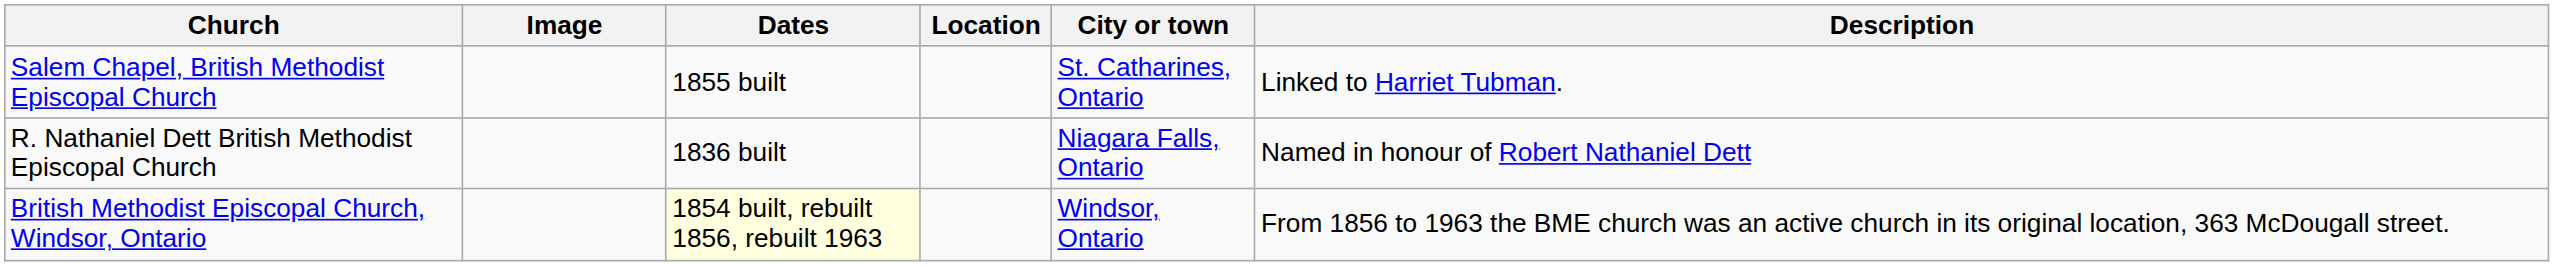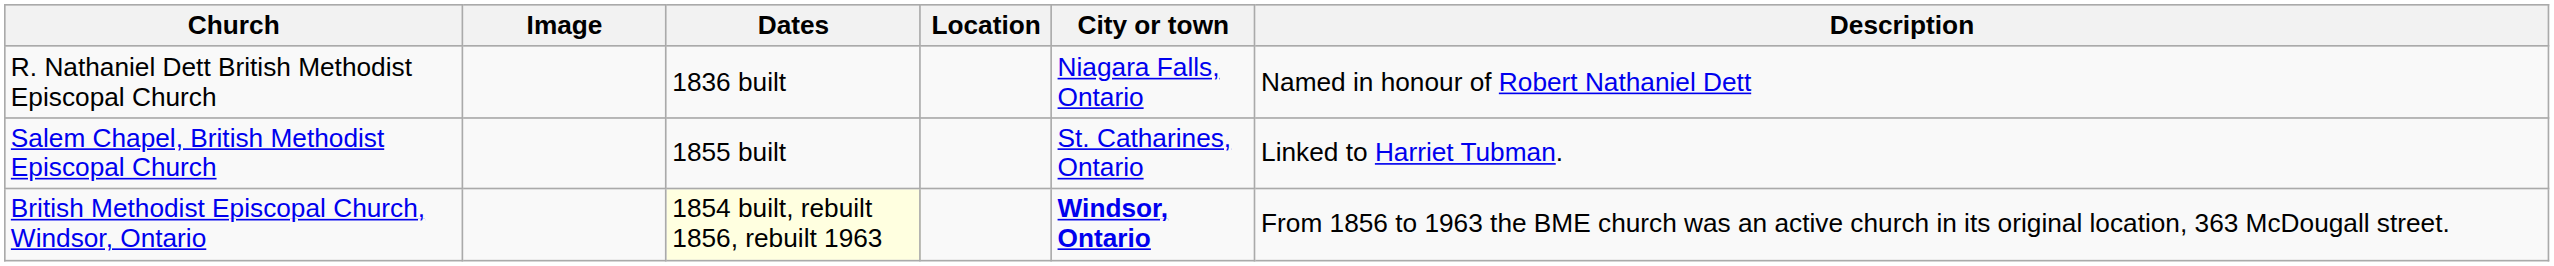 <table class="wikitable sortable" style="width:98%">
 <tr>
 <th style="width:18%;"><strong>Church</strong></th>
 <th style="width:8%;" class="unsortable"><strong>Image</strong></th>
 <th style="width:10%;"><strong>Dates</strong></th>
 <th><strong>Location</strong></th>
 <th style="width:8%;"><strong>City or town</strong></th>
 <th class="unsortable"><strong>Description</strong></th>
 </tr>
 <tr>
+<td>R. Nathaniel Dett British Methodist Episcopal Church</td>
+<td></td>
+<td>1836 built<br></td>
+<td><small></small></td>
+<td><a href='#'>Niagara Falls, Ontario</a></td>
+<td>Named in honour of <a href='#'>Robert Nathaniel Dett</a></td>
+</tr>
+<tr>
 <td><a href='#'>Salem Chapel, British Methodist Episcopal Church</a></td>
 <td></td>
 <td>1855 built<br></td>
 <td><small></small></td>
 <td><a href='#'>St. Catharines, Ontario</a></td>
 <td>Linked to <a href='#'>Harriet Tubman</a>.</td>
 </tr>
 <tr>
-<td>R. Nathaniel Dett British Methodist Episcopal Church</td>
-<td></td>
-<td>1836 built<br></td>
-<td><small></small></td>
-<td><a href='#'>Niagara Falls, Ontario</a></td>
-<td>Named in honour of <a href='#'>Robert Nathaniel Dett</a></td>
-</tr>
-<tr>
 <td><a href='#'>British Methodist Episcopal Church, Windsor, Ontario</a></td>
 <td></td>
 <td style="background: lightyellow;">1854 built, rebuilt 1856, rebuilt 1963<br></td>
 <td><small></small></td>
-<td><a href='#'>Windsor, Ontario</a></td>
+<td><strong><a href='#'>Windsor, Ontario</a></strong></td>
 <td>From 1856 to 1963 the BME church was an active church in its original location, 363 McDougall street.</td>
 </tr>
 </table>
